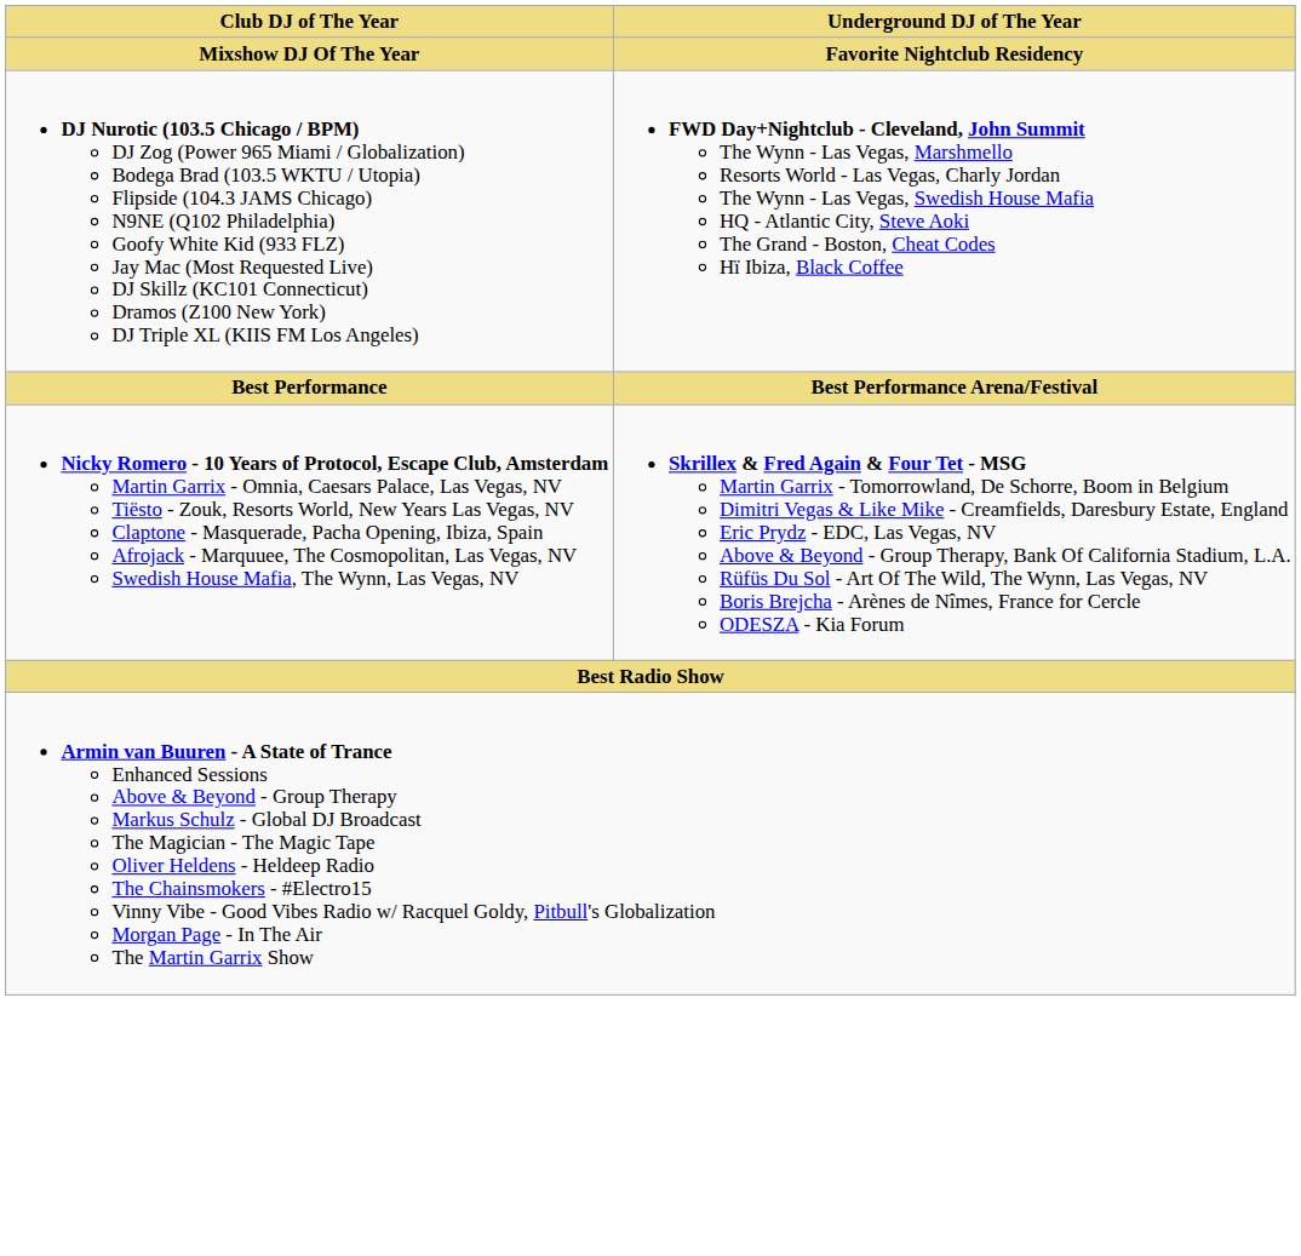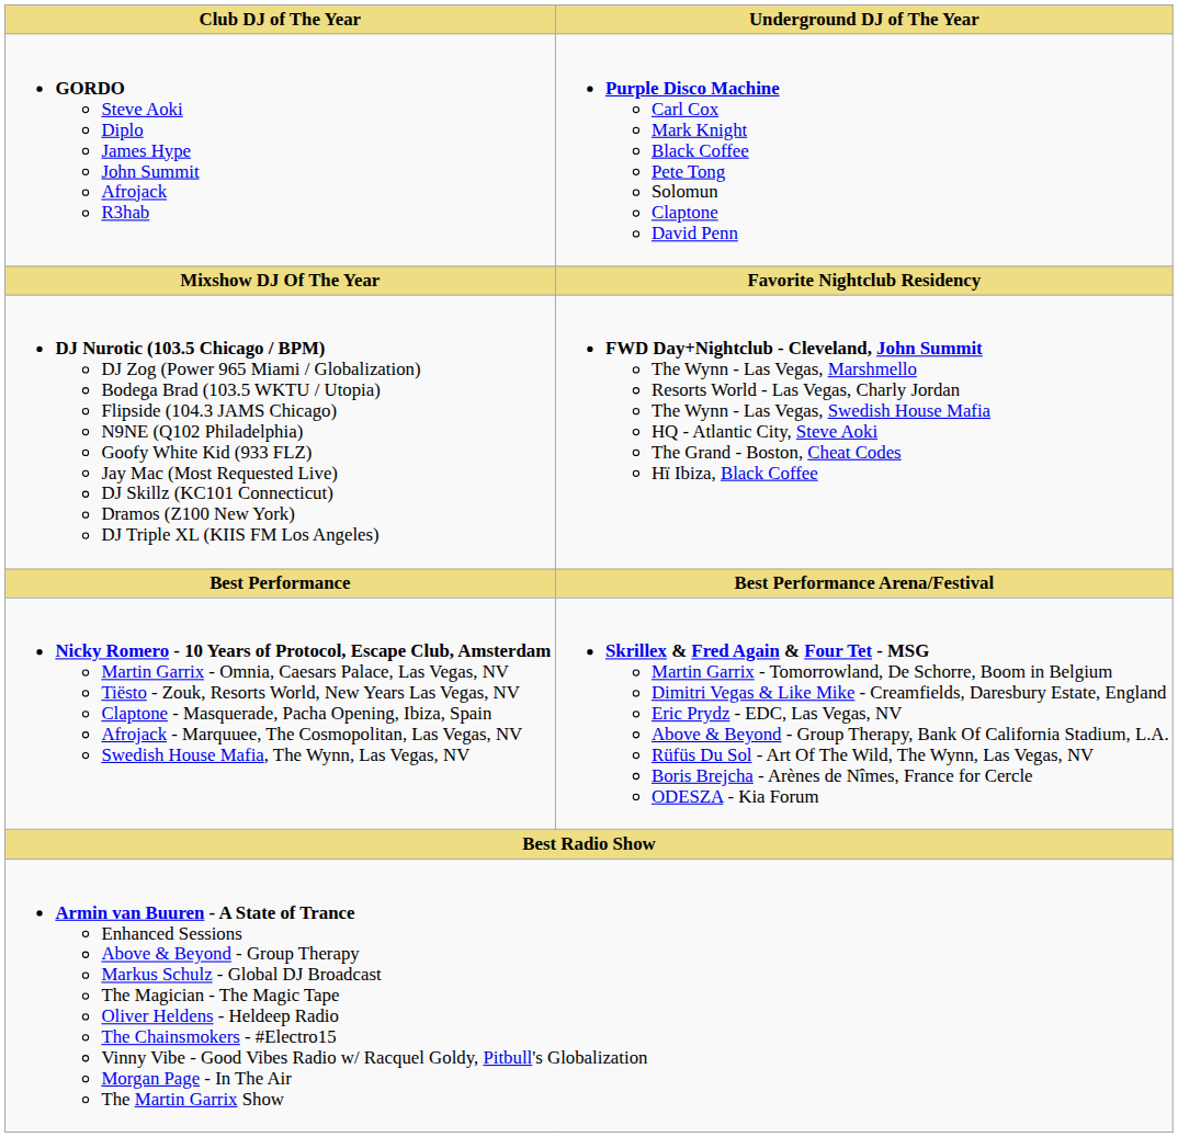 <table class="wikitable">
 <tr>
 <th style="background:#EEDD82; width=50%">Club DJ of The Year</th>
 <th style="background:#EEDD82; width=50%">Underground DJ of The Year</th>
+</tr>
+<tr>
+<td valign="top"><br><ul><li><strong>GORDO</strong><ul><li><a href='#'>Steve Aoki</a></li><li><a href='#'>Diplo</a></li><li><a href='#'>James Hype</a></li><li><a href='#'>John Summit</a></li><li><a href='#'>Afrojack</a></li><li><a href='#'>R3hab</a></li></ul></li></ul></td>
+<td valign="top"><br><ul><li><strong><a href='#'>Purple Disco Machine</a></strong><ul><li><a href='#'>Carl Cox</a></li><li><a href='#'>Mark Knight</a></li><li><a href='#'>Black Coffee</a></li><li><a href='#'>Pete Tong</a></li><li>Solomun</li><li><a href='#'>Claptone</a></li><li><a href='#'>David Penn</a></li></ul></li></ul></td>
 </tr>
 <tr>
 <th style="background:#EEDD82; width=50%">Mixshow DJ Of The Year</th>
 <th style="background:#EEDD82; width=50%">Favorite Nightclub Residency</th>
 </tr>
 <tr>
 <td valign="top"><br><ul><li><strong>DJ Nurotic (103.5 Chicago / BPM)</strong><ul><li>DJ Zog (Power 965 Miami / Globalization)</li><li>Bodega Brad (103.5 WKTU / Utopia)</li><li>Flipside (104.3 JAMS Chicago)</li><li>N9NE (Q102 Philadelphia)</li><li>Goofy White Kid (933 FLZ)</li><li>Jay Mac (Most Requested Live)</li><li>DJ Skillz (KC101 Connecticut)</li><li>Dramos (Z100 New York)</li><li>DJ Triple XL (KIIS FM Los Angeles)</li></ul></li></ul></td>
 <td valign="top"><br><ul><li><strong>FWD Day+Nightclub - Cleveland, <a href='#'>John Summit</a></strong><ul><li>The Wynn - Las Vegas, <a href='#'>Marshmello</a></li><li>Resorts World - Las Vegas, Charly Jordan</li><li>The Wynn - Las Vegas, <a href='#'>Swedish House Mafia</a></li><li>HQ - Atlantic City, <a href='#'>Steve Aoki</a></li><li>The Grand - Boston, <a href='#'>Cheat Codes</a></li><li>Hï Ibiza, <a href='#'>Black Coffee</a></li></ul></li></ul></td>
 </tr>
 <tr>
 <th style="background:#EEDD82; width=50%">Best Performance</th>
 <th style="background:#EEDD82; width=50%">Best Performance Arena/Festival</th>
 </tr>
 <tr>
 <td valign="top"><br><ul><li><strong><a href='#'>Nicky Romero</a> - 10 Years of Protocol, Escape Club, Amsterdam</strong><ul><li><a href='#'>Martin Garrix</a> - Omnia, Caesars Palace, Las Vegas, NV</li><li><a href='#'>Tiësto</a> - Zouk, Resorts World, New Years Las Vegas, NV</li><li><a href='#'>Claptone</a> - Masquerade, Pacha Opening, Ibiza, Spain</li><li><a href='#'>Afrojack</a> - Marquuee, The Cosmopolitan, Las Vegas, NV</li><li><a href='#'>Swedish House Mafia</a>, The Wynn, Las Vegas, NV</li></ul></li></ul></td>
 <td valign="top"><br><ul><li><strong><a href='#'>Skrillex</a> & <a href='#'>Fred Again</a> & <a href='#'>Four Tet</a> - MSG</strong><ul><li><a href='#'>Martin Garrix</a> - Tomorrowland, De Schorre, Boom in Belgium</li><li><a href='#'>Dimitri Vegas & Like Mike</a> - Creamfields, Daresbury Estate, England</li><li><a href='#'>Eric Prydz</a> - EDC, Las Vegas, NV</li><li><a href='#'>Above & Beyond</a> - Group Therapy, Bank Of California Stadium, L.A.</li><li><a href='#'>Rüfüs Du Sol</a> - Art Of The Wild, The Wynn, Las Vegas, NV</li><li><a href='#'>Boris Brejcha</a> - Arènes de Nîmes, France for Cercle</li><li><a href='#'>ODESZA</a> - Kia Forum</li></ul></li></ul></td>
 </tr>
 <tr>
 <th style="background:#EEDD82; width=50%" colspan="2">Best Radio Show</th>
 </tr>
 <tr>
 <td valign="top" colspan="2"><br><ul><li><strong><a href='#'>Armin van Buuren</a> - A State of Trance</strong><ul><li>Enhanced Sessions</li><li><a href='#'>Above & Beyond</a> - Group Therapy</li><li><a href='#'>Markus Schulz</a> - Global DJ Broadcast</li><li>The Magician - The Magic Tape</li><li><a href='#'>Oliver Heldens</a> - Heldeep Radio</li><li><a href='#'>The Chainsmokers</a> - #Electro15</li><li>Vinny Vibe - Good Vibes Radio w/ Racquel Goldy, <a href='#'>Pitbull</a>'s Globalization</li><li><a href='#'>Morgan Page</a> - In The Air</li><li>The <a href='#'>Martin Garrix</a> Show</li></ul></li></ul></td>
 </tr>
 </table>
